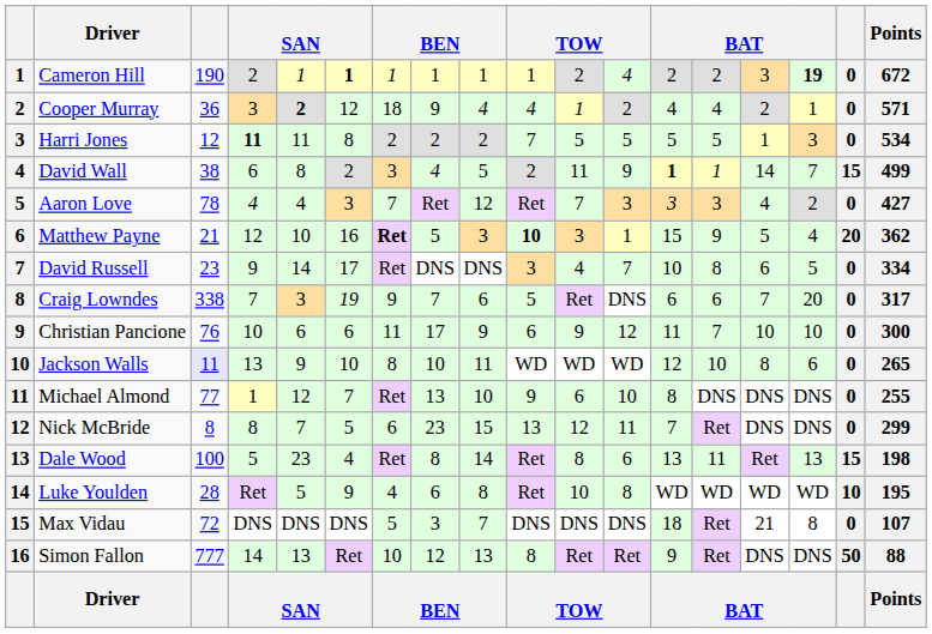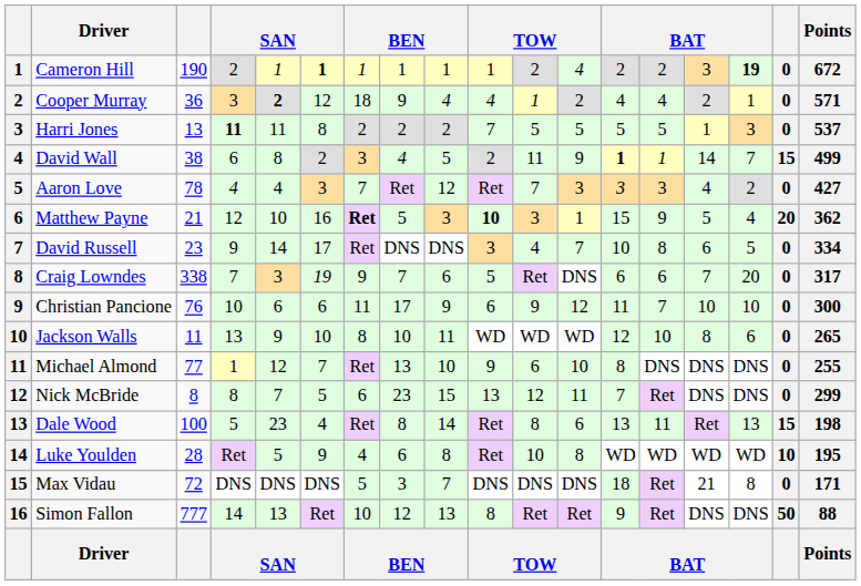 <table class="wikitable" style="font-size: 85%;">
 <tr style="vertical-align:middle">
 <th></th>
 <th>Driver</th>
 <th style="vertical-align:middle;background"></th>
 <th colspan=3><br><a href='#'>SAN</a></th>
 <th colspan=3><br><a href='#'>BEN</a></th>
 <th colspan=3><br><a href='#'>TOW</a></th>
 <th colspan=4><br><a href='#'>BAT</a></th>
 <th></th>
 <th>Points</th>
 </tr>
 <tr>
 <th>1</th>
 <td> <a href='#'>Cameron Hill</a></td>
 <td align=center><a href='#'>190</a></td>
 <td align=center style=background:#dfdfdf>2</td>
 <td align=center style=background:#ffffbf><em>1</em></td>
 <td align=center style=background:#ffffbf><strong>1</strong></td>
 <td align=center style=background:#ffffbf><em>1</em></td>
 <td align=center style=background:#ffffbf>1</td>
 <td align=center style=background:#ffffbf>1</td>
 <td align=center style=background:#ffffbf>1</td>
 <td align=center style=background:#dfdfdf>2</td>
 <td align=center style=background:#dfffdf><em>4</em></td>
 <td align=center style=background:#dfdfdf>2</td>
 <td align=center style=background:#dfdfdf>2</td>
 <td align=center style=background:#ffdf9f>3</td>
 <td align=center style=background:#dfffdf><strong>19</strong></td>
 <th>0</th>
 <th>672</th>
 </tr>
 <tr>
 <th>2</th>
 <td> <a href='#'>Cooper Murray</a></td>
 <td align=center><a href='#'>36</a></td>
 <td align=center style=background:#ffdf9f>3</td>
 <td align=center style=background:#dfdfdf><strong>2</strong></td>
 <td align=center style=background:#dfffdf>12</td>
 <td align=center style=background:#dfffdf>18</td>
 <td align=center style=background:#dfffdf>9</td>
 <td align=center style=background:#dfffdf><em>4</em></td>
 <td align=center style=background:#dfffdf><em>4</em></td>
 <td align=center style=background:#ffffbf><em>1</em></td>
 <td align=center style=background:#dfdfdf>2</td>
 <td align=center style=background:#dfffdf>4</td>
 <td align=center style=background:#dfffdf>4</td>
 <td align=center style=background:#dfdfdf>2</td>
 <td align=center style=background:#ffffbf>1</td>
 <th>0</th>
 <th>571</th>
 </tr>
 <tr>
 <th>3</th>
 <td> <a href='#'>Harri Jones</a></td>
-<td align=center><a href='#'>12</a></td>
+<td align=center><a href='#'>13</a></td>
 <td align=center style=background:#dfffdf><strong>11</strong></td>
 <td align=center style=background:#dfffdf>11</td>
 <td align=center style=background:#dfffdf>8</td>
 <td align=center style=background:#dfdfdf>2</td>
 <td align=center style=background:#dfdfdf>2</td>
 <td align=center style=background:#dfdfdf>2</td>
 <td align=center style=background:#dfffdf>7</td>
 <td align=center style=background:#dfffdf>5</td>
 <td align=center style=background:#dfffdf>5</td>
 <td align=center style=background:#dfffdf>5</td>
 <td align=center style=background:#dfffdf>5</td>
 <td align=center style=background:#ffffbf>1</td>
 <td align=center style=background:#ffdf9f>3</td>
 <th>0</th>
-<th>534</th>
+<th>537</th>
 </tr>
 <tr>
 <th>4</th>
 <td> <a href='#'>David Wall</a></td>
 <td align=center><a href='#'>38</a></td>
 <td align=center style=background:#dfffdf>6</td>
 <td align=center style=background:#dfffdf>8</td>
 <td align=center style=background:#dfdfdf>2</td>
 <td align=center style=background:#ffdf9f>3</td>
 <td align=center style=background:#dfffdf><em>4</em></td>
 <td align=center style=background:#dfffdf>5</td>
 <td align=center style=background:#dfdfdf>2</td>
 <td align=center style=background:#dfffdf>11</td>
 <td align=center style=background:#dfffdf>9</td>
 <td align=center style=background:#ffffbf><strong>1</strong></td>
 <td align=center style=background:#ffffbf><em>1</em></td>
 <td align=center style=background:#dfffdf>14</td>
 <td align=center style=background:#dfffdf>7</td>
 <th>15</th>
 <th>499</th>
 </tr>
 <tr>
 <th>5</th>
 <td> <a href='#'>Aaron Love</a></td>
 <td align=center><a href='#'>78</a></td>
 <td align=center style=background:#dfffdf><em>4</em></td>
 <td align=center style=background:#dfffdf>4</td>
 <td align=center style=background:#ffdf9f>3</td>
 <td align=center style=background:#dfffdf>7</td>
 <td align=center style=background:#efcfff>Ret</td>
 <td align=center style=background:#dfffdf>12</td>
 <td align=center style=background:#efcfff>Ret</td>
 <td align=center style=background:#dfffdf>7</td>
 <td align=center style=background:#ffdf9f>3</td>
 <td align=center style=background:#ffdf9f><em>3</em></td>
 <td align=center style=background:#ffdf9f>3</td>
 <td align=center style=background:#dfffdf>4</td>
 <td align=center style=background:#dfdfdf>2</td>
 <th>0</th>
 <th>427</th>
 </tr>
 <tr>
 <th>6</th>
 <td> <a href='#'>Matthew Payne</a></td>
 <td align=center><a href='#'>21</a></td>
 <td align=center style=background:#dfffdf>12</td>
 <td align=center style=background:#dfffdf>10</td>
 <td align=center style=background:#dfffdf>16</td>
 <td align=center style=background:#efcfff><strong>Ret</strong></td>
 <td align=center style=background:#dfffdf>5</td>
 <td align=center style=background:#ffdf9f>3</td>
 <td align=center style=background:#dfffdf><strong>10</strong></td>
 <td align=center style=background:#ffdf9f>3</td>
 <td align=center style=background:#ffffbf>1</td>
 <td align=center style=background:#dfffdf>15</td>
 <td align=center style=background:#dfffdf>9</td>
 <td align=center style=background:#dfffdf>5</td>
 <td align=center style=background:#dfffdf>4</td>
 <th>20</th>
 <th>362</th>
 </tr>
 <tr>
 <th>7</th>
 <td> <a href='#'>David Russell</a></td>
 <td align=center><a href='#'>23</a></td>
 <td align=center style=background:#dfffdf>9</td>
 <td align=center style=background:#dfffdf>14</td>
 <td align=center style=background:#dfffdf>17</td>
 <td align=center style=background:#efcfff>Ret</td>
 <td align=center style=background:#ffffff>DNS</td>
 <td align=center style=background:#ffffff>DNS</td>
 <td align=center style=background:#ffdf9f>3</td>
 <td align=center style=background:#dfffdf>4</td>
 <td align=center style=background:#dfffdf>7</td>
 <td align=center style=background:#dfffdf>10</td>
 <td align=center style=background:#dfffdf>8</td>
 <td align=center style=background:#dfffdf>6</td>
 <td align=center style=background:#dfffdf>5</td>
 <th>0</th>
 <th>334</th>
 </tr>
 <tr>
 <th>8</th>
 <td> <a href='#'>Craig Lowndes</a></td>
 <td align=center><a href='#'>338</a></td>
 <td align=center style=background:#dfffdf>7</td>
 <td align=center style=background:#ffdf9f>3</td>
 <td align=center style=background:#dfffdf><em>19</em></td>
 <td align=center style=background:#dfffdf>9</td>
 <td align=center style=background:#dfffdf>7</td>
 <td align=center style=background:#dfffdf>6</td>
 <td align=center style=background:#dfffdf>5</td>
 <td align=center style=background:#efcfff>Ret</td>
 <td align=center style=background:#ffffff>DNS</td>
 <td align=center style=background:#dfffdf>6</td>
 <td align=center style=background:#dfffdf>6</td>
 <td align=center style=background:#dfffdf>7</td>
 <td align=center style=background:#dfffdf>20</td>
 <th>0</th>
 <th>317</th>
 </tr>
 <tr>
 <th>9</th>
 <td> Christian Pancione</td>
 <td align=center><a href='#'>76</a></td>
 <td align=center style=background:#dfffdf>10</td>
 <td align=center style=background:#dfffdf>6</td>
 <td align=center style=background:#dfffdf>6</td>
 <td align=center style=background:#dfffdf>11</td>
 <td align=center style=background:#dfffdf>17</td>
 <td align=center style=background:#dfffdf>9</td>
 <td align=center style=background:#dfffdf>6</td>
 <td align=center style=background:#dfffdf>9</td>
 <td align=center style=background:#dfffdf>12</td>
 <td align=center style=background:#dfffdf>11</td>
 <td align=center style=background:#dfffdf>7</td>
 <td align=center style=background:#dfffdf>10</td>
 <td align=center style=background:#dfffdf>10</td>
 <th>0</th>
 <th>300</th>
 </tr>
 <tr>
 <th>10</th>
 <td> <a href='#'>Jackson Walls</a></td>
-<td align=center style="background: lavender;"><a href='#'>11</a></td>
+<td align=center><a href='#'>11</a></td>
 <td align=center style=background:#dfffdf>13</td>
 <td align=center style=background:#dfffdf>9</td>
 <td align=center style=background:#dfffdf>10</td>
 <td align=center style=background:#dfffdf>8</td>
 <td align=center style=background:#dfffdf>10</td>
 <td align=center style=background:#dfffdf>11</td>
 <td align=center style=background:#ffffff>WD</td>
 <td align=center style=background:#ffffff>WD</td>
 <td align=center style=background:#ffffff>WD</td>
 <td align=center style=background:#dfffdf>12</td>
 <td align=center style=background:#dfffdf>10</td>
 <td align=center style=background:#dfffdf>8</td>
 <td align=center style=background:#dfffdf>6</td>
 <th>0</th>
 <th>265</th>
 </tr>
 <tr>
 <th>11</th>
 <td> Michael Almond</td>
 <td align=center><a href='#'>77</a></td>
 <td align=center style=background:#ffffbf>1</td>
 <td align=center style=background:#dfffdf>12</td>
 <td align=center style=background:#dfffdf>7</td>
 <td align=center style=background:#efcfff>Ret</td>
 <td align=center style=background:#dfffdf>13</td>
 <td align=center style=background:#dfffdf>10</td>
 <td align=center style=background:#dfffdf>9</td>
 <td align=center style=background:#dfffdf>6</td>
 <td align=center style=background:#dfffdf>10</td>
 <td align=center style=background:#dfffdf>8</td>
 <td align=center style=background:#ffffff>DNS</td>
 <td align=center style=background:#ffffff>DNS</td>
 <td align=center style=background:#ffffff>DNS</td>
 <th>0</th>
 <th>255</th>
 </tr>
 <tr>
 <th>12</th>
 <td> Nick McBride</td>
 <td align=center><a href='#'>8</a></td>
 <td align=center style=background:#dfffdf>8</td>
 <td align=center style=background:#dfffdf>7</td>
 <td align=center style=background:#dfffdf>5</td>
 <td align=center style=background:#dfffdf>6</td>
 <td align=center style=background:#dfffdf>23</td>
 <td align=center style=background:#dfffdf>15</td>
 <td align=center style=background:#dfffdf>13</td>
 <td align=center style=background:#dfffdf>12</td>
 <td align=center style=background:#dfffdf>11</td>
 <td align=center style=background:#dfffdf>7</td>
 <td align=center style=background:#efcfff>Ret</td>
 <td align=center style=background:#ffffff>DNS</td>
 <td align=center style=background:#ffffff>DNS</td>
 <th>0</th>
 <th>299</th>
 </tr>
 <tr>
 <th>13</th>
 <td> <a href='#'>Dale Wood</a></td>
 <td align=center><a href='#'>100</a></td>
 <td align=center style=background:#dfffdf>5</td>
 <td align=center style=background:#dfffdf>23</td>
 <td align=center style=background:#dfffdf>4</td>
 <td align=center style=background:#efcfff>Ret</td>
 <td align=center style=background:#dfffdf>8</td>
 <td align=center style=background:#dfffdf>14</td>
 <td align=center style=background:#efcfff>Ret</td>
 <td align=center style=background:#dfffdf>8</td>
 <td align=center style=background:#dfffdf>6</td>
 <td align=center style=background:#dfffdf>13</td>
 <td align=center style=background:#dfffdf>11</td>
 <td align=center style=background:#efcfff>Ret</td>
 <td align=center style=background:#dfffdf>13</td>
 <th>15</th>
 <th>198</th>
 </tr>
 <tr>
 <th>14</th>
 <td> <a href='#'>Luke Youlden</a></td>
 <td align=center><a href='#'>28</a></td>
 <td align=center style=background:#efcfff>Ret</td>
 <td align=center style=background:#dfffdf>5</td>
 <td align=center style=background:#dfffdf>9</td>
 <td align=center style=background:#dfffdf>4</td>
 <td align=center style=background:#dfffdf>6</td>
 <td align=center style=background:#dfffdf>8</td>
 <td align=center style=background:#efcfff>Ret</td>
 <td align=center style=background:#dfffdf>10</td>
 <td align=center style=background:#dfffdf>8</td>
 <td align=center style=background:#ffffff>WD</td>
 <td align=center style=background:#ffffff>WD</td>
 <td align=center style=background:#ffffff>WD</td>
 <td align=center style=background:#ffffff>WD</td>
 <th>10</th>
 <th>195</th>
 </tr>
 <tr>
 <th>15</th>
 <td> Max Vidau</td>
 <td align=center><a href='#'>72</a></td>
 <td align=center style=background:#ffffff>DNS</td>
 <td align=center style=background:#ffffff>DNS</td>
 <td align=center style=background:#ffffff>DNS</td>
 <td align=center style=background:#dfffdf>5</td>
 <td align=center style=background:#dfffdf>3</td>
 <td align=center style=background:#dfffdf>7</td>
 <td align=center style=background:#ffffff>DNS</td>
 <td align=center style=background:#ffffff>DNS</td>
 <td align=center style=background:#ffffff>DNS</td>
 <td align=center style=background:#dfffdf>18</td>
 <td align=center style=background:#efcfff>Ret</td>
 <td align=center style=background:#ffffff>21</td>
 <td align=center style=background:#ffffff>8</td>
 <th>0</th>
-<th>107</th>
+<th>171</th>
 </tr>
 <tr>
 <th>16</th>
 <td> Simon Fallon</td>
 <td align=center><a href='#'>777</a></td>
 <td align=center style=background:#dfffdf>14</td>
 <td align=center style=background:#dfffdf>13</td>
 <td align=center style=background:#efcfff>Ret</td>
 <td align=center style=background:#dfffdf>10</td>
 <td align=center style=background:#dfffdf>12</td>
 <td align=center style=background:#dfffdf>13</td>
 <td align=center style=background:#dfffdf>8</td>
 <td align=center style=background:#efcfff>Ret</td>
 <td align=center style=background:#efcfff>Ret</td>
 <td align=center style=background:#dfffdf>9</td>
 <td align=center style=background:#efcfff>Ret</td>
 <td align=center style=background:#ffffff>DNS</td>
 <td align=center style=background:#ffffff>DNS</td>
 <th>50</th>
 <th>88</th>
 </tr>
 <tr>
 <th></th>
 <th>Driver</th>
 <th style="vertical-align:middle;background"></th>
 <th colspan=3><br><a href='#'>SAN</a></th>
 <th colspan=3><br><a href='#'>BEN</a></th>
 <th colspan=3><br><a href='#'>TOW</a></th>
 <th colspan=4><br><a href='#'>BAT</a></th>
 <th></th>
 <th>Points</th>
 </tr>
 </table>
